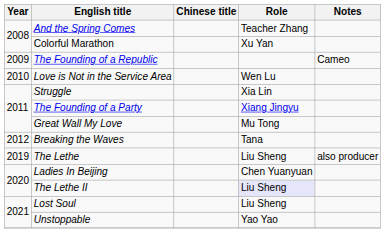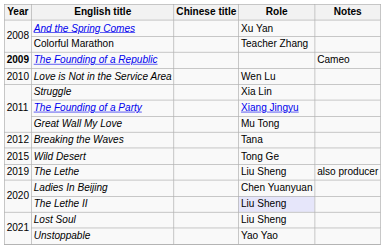 <table class="wikitable">
 <tr>
 <th>Year</th>
 <th>English title</th>
 <th>Chinese title</th>
 <th>Role</th>
 <th>Notes</th>
 </tr>
 <tr>
 <td rowspan=2>2008</td>
 <td><em><a href='#'>And the Spring Comes</a></em></td>
 <td></td>
-<td>Teacher Zhang</td>
+<td>Xu Yan</td>
 <td></td>
 </tr>
 <tr>
 <td>Colorful Marathon</td>
 <td></td>
-<td>Xu Yan</td>
+<td>Teacher Zhang</td>
 <td></td>
 </tr>
 <tr>
-<td>2009</td>
+<td><strong>2009</strong></td>
 <td><em><a href='#'>The Founding of a Republic</a></em></td>
 <td></td>
 <td></td>
 <td>Cameo</td>
 </tr>
 <tr>
 <td>2010</td>
 <td><em>Love is Not in the Service Area</em></td>
 <td></td>
 <td>Wen Lu</td>
 <td></td>
 </tr>
 <tr>
 <td rowspan=3>2011</td>
 <td><em>Struggle</em></td>
 <td></td>
 <td>Xia Lin</td>
 <td></td>
 </tr>
 <tr>
 <td><em><a href='#'>The Founding of a Party</a></em></td>
 <td></td>
 <td><a href='#'>Xiang Jingyu</a></td>
 <td></td>
 </tr>
 <tr>
 <td><em>Great Wall My Love</em></td>
 <td></td>
 <td>Mu Tong</td>
 <td></td>
 </tr>
 <tr>
 <td>2012</td>
 <td><em>Breaking the Waves</em></td>
 <td></td>
 <td>Tana</td>
 <td></td>
 </tr>
 <tr>
+<td>2015</td>
+<td><em>Wild Desert</em></td>
+<td></td>
+<td>Tong Ge</td>
+<td></td>
+</tr>
+<tr>
 <td>2019</td>
 <td><em>The Lethe</em></td>
 <td></td>
 <td>Liu Sheng</td>
 <td>also producer</td>
 </tr>
 <tr>
 <td rowspan=2>2020</td>
 <td><em>Ladies In Beijing</em></td>
 <td></td>
 <td>Chen Yuanyuan</td>
 <td></td>
 </tr>
 <tr>
 <td><em>The Lethe II</em></td>
 <td></td>
 <td style="background: lavender;">Liu Sheng</td>
 <td></td>
 </tr>
 <tr>
 <td rowspan=2>2021</td>
 <td><em>Lost Soul</em></td>
 <td></td>
 <td>Liu Sheng</td>
 <td></td>
 </tr>
 <tr>
 <td><em>Unstoppable</em></td>
 <td></td>
 <td>Yao Yao</td>
 <td></td>
 </tr>
 <tr>
 </tr>
 </table>
